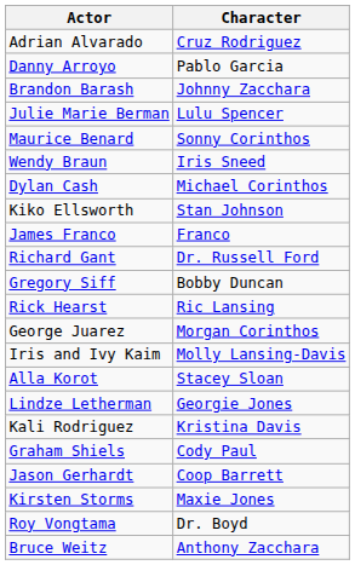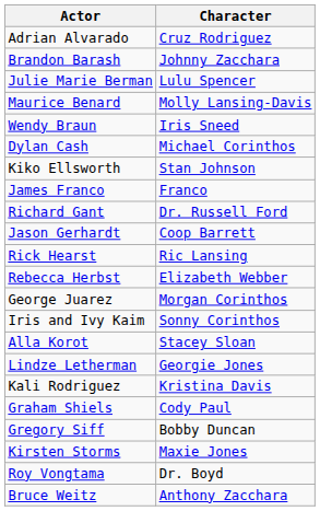 <table class="wikitable">
 <tr>
 <th>Actor</th>
 <th>Character</th>
 </tr>
 <tr>
 <td>Adrian Alvarado</td>
 <td><a href='#'>Cruz Rodriguez</a></td>
-</tr>
-<tr>
-<td><a href='#'>Danny Arroyo</a></td>
-<td>Pablo Garcia</td>
 </tr>
 <tr>
 <td><a href='#'>Brandon Barash</a></td>
 <td><a href='#'>Johnny Zacchara</a></td>
 </tr>
 <tr>
 <td><a href='#'>Julie Marie Berman</a></td>
 <td><a href='#'>Lulu Spencer</a></td>
 </tr>
 <tr>
 <td><a href='#'>Maurice Benard</a></td>
-<td><a href='#'>Sonny Corinthos</a></td>
+<td><a href='#'>Molly Lansing-Davis</a></td>
 </tr>
 <tr>
 <td><a href='#'>Wendy Braun</a></td>
 <td><a href='#'>Iris Sneed</a></td>
 </tr>
 <tr>
 <td><a href='#'>Dylan Cash</a></td>
 <td><a href='#'>Michael Corinthos</a></td>
 </tr>
 <tr>
 <td>Kiko Ellsworth</td>
 <td><a href='#'>Stan Johnson</a></td>
 </tr>
 <tr>
 <td><a href='#'>James Franco</a></td>
 <td><a href='#'>Franco</a></td>
 </tr>
 <tr>
 <td><a href='#'>Richard Gant</a></td>
 <td><a href='#'>Dr. Russell Ford</a></td>
 </tr>
 <tr>
-<td><a href='#'>Gregory Siff</a></td>
-<td>Bobby Duncan</td>
+<td><a href='#'>Jason Gerhardt</a></td>
+<td><a href='#'>Coop Barrett</a></td>
 </tr>
 <tr>
 <td><a href='#'>Rick Hearst</a></td>
 <td><a href='#'>Ric Lansing</a></td>
+</tr>
+<tr>
+<td><a href='#'>Rebecca Herbst</a></td>
+<td><a href='#'>Elizabeth Webber</a></td>
 </tr>
 <tr>
 <td>George Juarez</td>
 <td><a href='#'>Morgan Corinthos</a></td>
 </tr>
 <tr>
 <td>Iris and Ivy Kaim</td>
-<td><a href='#'>Molly Lansing-Davis</a></td>
+<td><a href='#'>Sonny Corinthos</a></td>
 </tr>
 <tr>
 <td><a href='#'>Alla Korot</a></td>
 <td><a href='#'>Stacey Sloan</a></td>
 </tr>
 <tr>
 <td><a href='#'>Lindze Letherman</a></td>
 <td><a href='#'>Georgie Jones</a></td>
 </tr>
 <tr>
 <td>Kali Rodriguez</td>
 <td><a href='#'>Kristina Davis</a></td>
 </tr>
 <tr>
 <td><a href='#'>Graham Shiels</a></td>
 <td><a href='#'>Cody Paul</a></td>
 </tr>
 <tr>
-<td><a href='#'>Jason Gerhardt</a></td>
-<td><a href='#'>Coop Barrett</a></td>
+<td><a href='#'>Gregory Siff</a></td>
+<td>Bobby Duncan</td>
 </tr>
 <tr>
 <td><a href='#'>Kirsten Storms</a></td>
 <td><a href='#'>Maxie Jones</a></td>
 </tr>
 <tr>
 <td><a href='#'>Roy Vongtama</a></td>
 <td>Dr. Boyd</td>
 </tr>
 <tr>
 <td><a href='#'>Bruce Weitz</a></td>
 <td><a href='#'>Anthony Zacchara</a></td>
 </tr>
 </table>
